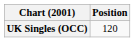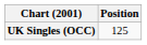 <table class="wikitable plainrowheaders" style="text-align:center">
 <tr>
 <th>Chart (2001)</th>
 <th>Position</th>
 </tr>
 <tr>
 <th scope="row">UK Singles (OCC)</th>
-<td>120</td>
+<td>125</td>
 </tr>
 </table>
